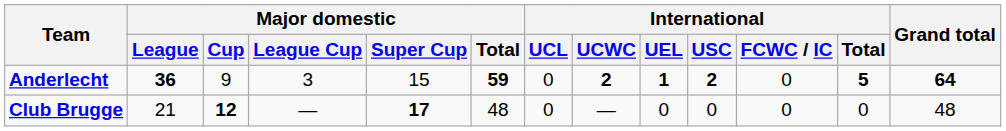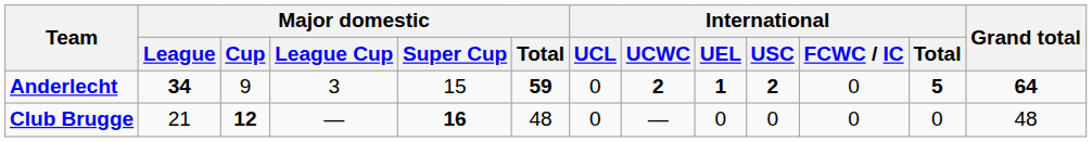 <table class="wikitable sortable">
 <tr>
 <th rowspan="2">Team</th>
 <th colspan="5">Major domestic</th>
 <th colspan="6">International</th>
 <th rowspan="2">Grand total</th>
 </tr>
 <tr>
 <th class="sortable"><a href='#'>League</a></th>
 <th class="sortable"><a href='#'>Cup</a></th>
 <th class="sortable"><a href='#'>League Cup</a></th>
 <th class="sortable"><a href='#'>Super Cup</a></th>
 <th class="sortable">Total</th>
 <th class="sortable"><a href='#'>UCL</a></th>
 <th class="sortable"><a href='#'>UCWC</a></th>
 <th class="sortable"><a href='#'>UEL</a></th>
 <th class="sortable"><a href='#'>USC</a></th>
 <th class="sortable"><a href='#'>FCWC</a> / <a href='#'>IC</a></th>
 <th class="sortable">Total</th>
 </tr>
 <tr>
 <td><strong><a href='#'>Anderlecht</a></strong></td>
-<td align=center><strong>36</strong></td>
+<td align=center><strong>34</strong></td>
 <td align=center>9</td>
 <td align=center>3</td>
 <td align=center>15</td>
 <td align=center><strong>59</strong></td>
 <td align=center>0</td>
 <td align=center><strong>2</strong></td>
 <td align=center><strong>1</strong></td>
 <td align=center><strong>2</strong></td>
 <td align=center>0</td>
 <td align=center><strong>5</strong></td>
 <td align=center><strong>64</strong></td>
 </tr>
 <tr>
 <td><strong><a href='#'>Club Brugge</a></strong></td>
 <td align=center>21</td>
 <td align=center><strong>12</strong></td>
 <td align=center>—</td>
-<td align=center><strong>17</strong></td>
+<td align=center><strong>16</strong></td>
 <td align=center>48</td>
 <td align=center>0</td>
 <td align=center>—</td>
 <td align=center>0</td>
 <td align=center>0</td>
 <td align=center>0</td>
 <td align=center>0</td>
 <td align=center>48</td>
 </tr>
 </table>
